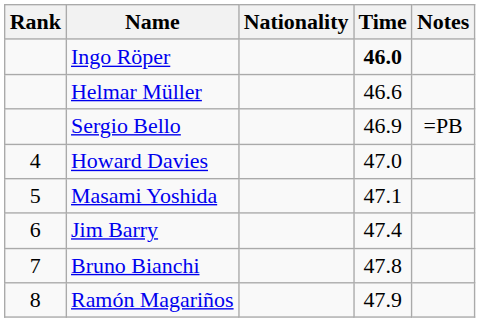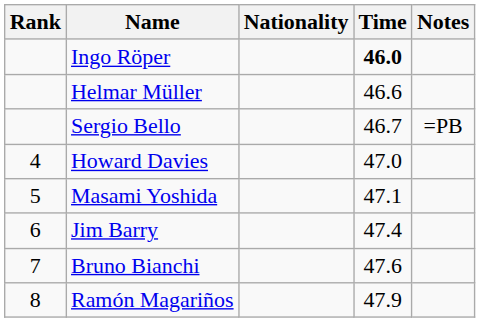 <table class="wikitable sortable" style="text-align:center">
 <tr>
 <th>Rank</th>
 <th>Name</th>
 <th>Nationality</th>
 <th>Time</th>
 <th>Notes</th>
 </tr>
 <tr>
 <td></td>
 <td align=left><a href='#'>Ingo Röper</a></td>
 <td align=left></td>
 <td><strong>46.0</strong></td>
 <td></td>
 </tr>
 <tr>
 <td></td>
 <td align=left><a href='#'>Helmar Müller</a></td>
 <td align=left></td>
 <td>46.6</td>
 <td></td>
 </tr>
 <tr>
 <td></td>
 <td align=left><a href='#'>Sergio Bello</a></td>
 <td align=left></td>
-<td>46.9</td>
+<td>46.7</td>
 <td>=PB</td>
 </tr>
 <tr>
 <td>4</td>
 <td align=left><a href='#'>Howard Davies</a></td>
 <td align=left></td>
 <td>47.0</td>
 <td></td>
 </tr>
 <tr>
 <td>5</td>
 <td align=left><a href='#'>Masami Yoshida</a></td>
 <td align=left></td>
 <td>47.1</td>
 <td></td>
 </tr>
 <tr>
 <td>6</td>
 <td align=left><a href='#'>Jim Barry</a></td>
 <td align=left></td>
 <td>47.4</td>
 <td></td>
 </tr>
 <tr>
 <td>7</td>
 <td align=left><a href='#'>Bruno Bianchi</a></td>
 <td align=left></td>
-<td>47.8</td>
+<td>47.6</td>
 <td></td>
 </tr>
 <tr>
 <td>8</td>
 <td align=left><a href='#'>Ramón Magariños</a></td>
 <td align=left></td>
 <td>47.9</td>
 <td></td>
 </tr>
 </table>
